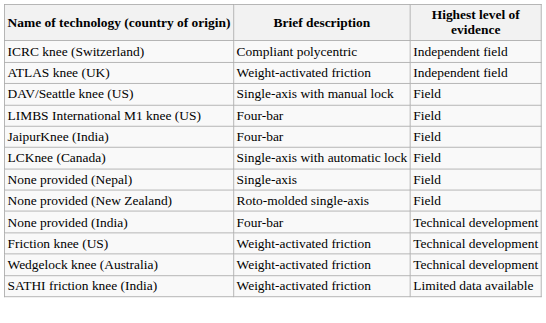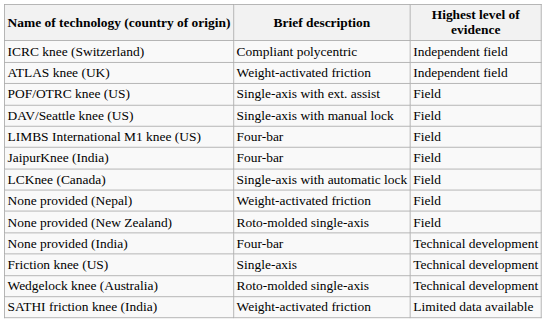 <table class="wikitable">
 <tr>
 <th>Name of technology (country of origin)</th>
 <th>Brief description</th>
 <th>Highest level of<br>evidence</th>
 </tr>
 <tr>
 <td>ICRC knee (Switzerland)</td>
 <td>Compliant polycentric</td>
 <td>Independent field</td>
 </tr>
 <tr>
 <td>ATLAS knee (UK)</td>
 <td>Weight-activated friction</td>
 <td>Independent field</td>
+</tr>
+<tr>
+<td>POF/OTRC knee (US)</td>
+<td>Single-axis with ext. assist</td>
+<td>Field</td>
 </tr>
 <tr>
 <td>DAV/Seattle knee (US)</td>
 <td>Single-axis with manual lock</td>
 <td>Field</td>
 </tr>
 <tr>
 <td>LIMBS International M1 knee (US)</td>
 <td>Four-bar</td>
 <td>Field</td>
 </tr>
 <tr>
 <td>JaipurKnee (India)</td>
 <td>Four-bar</td>
 <td>Field</td>
 </tr>
 <tr>
 <td>LCKnee (Canada)</td>
 <td>Single-axis with automatic lock</td>
 <td>Field</td>
 </tr>
 <tr>
 <td>None provided (Nepal)</td>
-<td>Single-axis</td>
+<td>Weight-activated friction</td>
 <td>Field</td>
 </tr>
 <tr>
 <td>None provided (New Zealand)</td>
 <td>Roto-molded single-axis</td>
 <td>Field</td>
 </tr>
 <tr>
 <td>None provided (India)</td>
 <td>Four-bar</td>
 <td>Technical development</td>
 </tr>
 <tr>
 <td>Friction knee (US)</td>
-<td>Weight-activated friction</td>
+<td>Single-axis</td>
 <td>Technical development</td>
 </tr>
 <tr>
 <td>Wedgelock knee (Australia)</td>
-<td>Weight-activated friction</td>
+<td>Roto-molded single-axis</td>
 <td>Technical development</td>
 </tr>
 <tr>
 <td>SATHI friction knee (India)</td>
 <td>Weight-activated friction</td>
 <td>Limited data available</td>
 </tr>
 </table>
